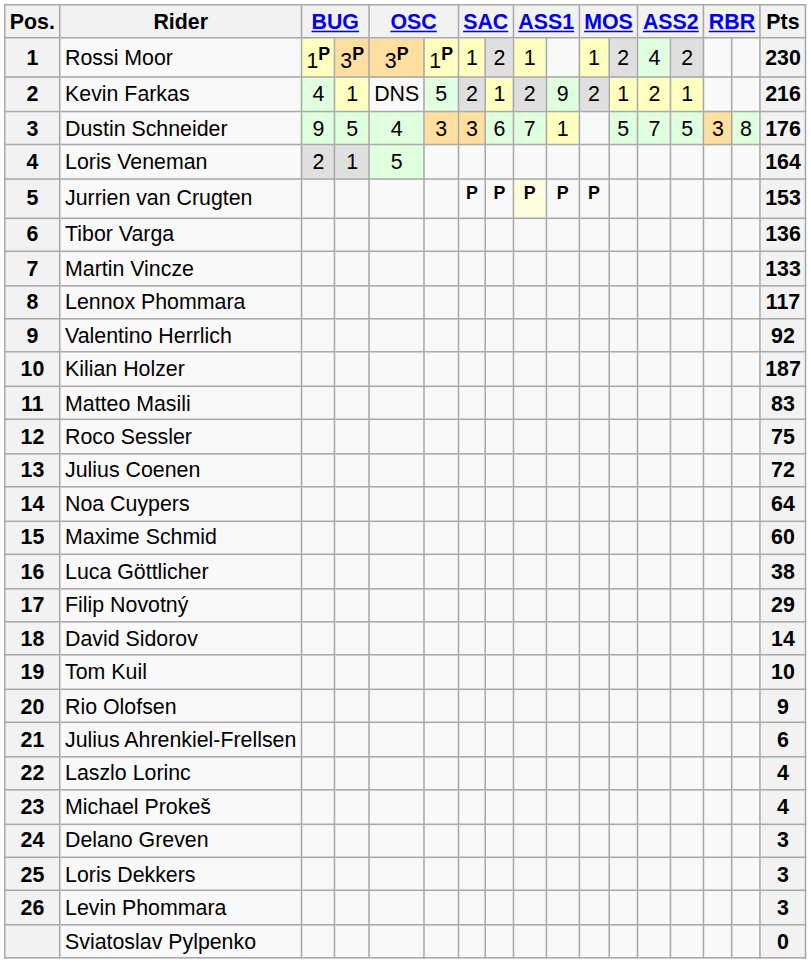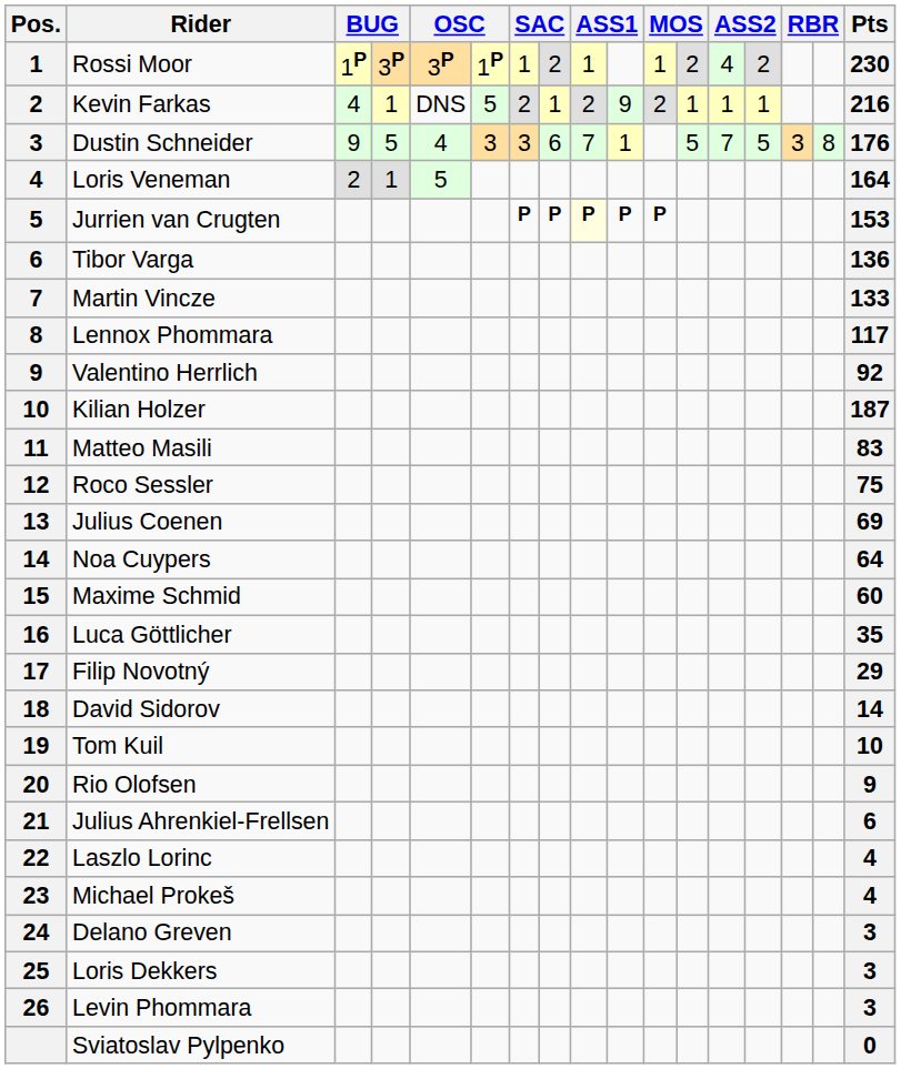 <table class="wikitable" style="font-size:85%; text-align:center;">
 <tr style="vertical-align:top">
 <th style="vertical-align:middle">Pos.</th>
 <th style="vertical-align:middle">Rider</th>
 <th colspan="2"><a href='#'>BUG</a><br></th>
 <th colspan="2"><a href='#'>OSC</a><br></th>
 <th colspan="2"><a href='#'>SAC</a><br></th>
 <th colspan="2"><a href='#'>ASS1</a><br></th>
 <th colspan="2"><a href='#'>MOS</a><br></th>
 <th colspan="2"><a href='#'>ASS2</a><br></th>
 <th colspan="2"><a href='#'>RBR</a><br></th>
 <th style="vertical-align:middle">Pts</th>
 </tr>
 <tr>
 <th>1</th>
 <td align=left> Rossi Moor</td>
 <td style="background:#ffffbf;">1<strong><sup>P</sup></strong></td>
 <td style="background:#ffdf9f;">3<strong><sup>P</sup></strong></td>
 <td style="background:#ffdf9f;">3<strong><sup>P</sup></strong></td>
 <td style="background:#ffffbf;">1<strong><sup>P</sup></strong></td>
 <td style="background:#ffffbf;">1</td>
 <td style="background:#dfdfdf;">2</td>
 <td style="background:#ffffbf;">1</td>
 <td></td>
 <td style="background:#ffffbf;">1</td>
 <td style="background:#dfdfdf;">2</td>
 <td style="background:#dfffdf;">4</td>
 <td style="background:#dfdfdf;">2</td>
 <td></td>
 <td></td>
 <th>230</th>
 </tr>
 <tr>
 <th>2</th>
 <td align=left> Kevin Farkas</td>
 <td style="background:#dfffdf;">4</td>
 <td style="background:#ffffbf;">1</td>
 <td style="background:#;">DNS</td>
 <td style="background:#dfffdf;">5</td>
 <td style="background:#dfdfdf;">2</td>
 <td style="background:#ffffbf;">1</td>
 <td style="background:#dfdfdf;">2</td>
 <td style="background:#dfffdf;">9</td>
 <td style="background:#dfdfdf;">2</td>
 <td style="background:#ffffbf;">1</td>
-<td style="background:#ffffbf;">2</td>
+<td style="background:#ffffbf;">1</td>
 <td style="background:#ffffbf;">1</td>
 <td></td>
 <td></td>
 <th>216</th>
 </tr>
 <tr>
 <th>3</th>
 <td align=left> Dustin Schneider</td>
 <td style="background:#dfffdf;">9</td>
 <td style="background:#dfffdf;">5</td>
 <td style="background:#dfffdf;">4</td>
 <td style="background:#ffdf9f;">3</td>
 <td style="background:#ffdf9f;">3</td>
 <td style="background:#dfffdf;">6</td>
 <td style="background:#dfffdf;">7</td>
 <td style="background:#ffffbf;">1</td>
 <td style="background:#;"></td>
 <td style="background:#dfffdf;">5</td>
 <td style="background:#dfffdf;">7</td>
 <td style="background:#dfffdf;">5</td>
 <td style="background:#ffdf9f;">3</td>
 <td style="background:#dfffdf;">8</td>
 <th>176</th>
 </tr>
 <tr>
 <th>4</th>
 <td align=left> Loris Veneman</td>
 <td style="background:#dfdfdf;">2</td>
 <td style="background:#dfdfdf;">1</td>
 <td style="background:#dfffdf;">5</td>
 <td></td>
 <td></td>
 <td></td>
 <td></td>
 <td></td>
 <td></td>
 <td></td>
 <td></td>
 <td></td>
 <td></td>
 <td></td>
 <th>164</th>
 </tr>
 <tr>
 <th>5</th>
 <td align=left> Jurrien van Crugten</td>
 <td></td>
 <td></td>
 <td></td>
 <td></td>
 <td><strong><sup>P</sup></strong></td>
 <td><strong><sup>P</sup></strong></td>
 <td style="background: lightyellow;"><strong><sup>P</sup></strong></td>
 <td><strong><sup>P</sup></strong></td>
 <td><strong><sup>P</sup></strong></td>
 <td></td>
 <td></td>
 <td></td>
 <td></td>
 <td></td>
 <th>153</th>
 </tr>
 <tr>
 <th>6</th>
 <td align=left> Tibor Varga</td>
 <td></td>
 <td></td>
 <td></td>
 <td></td>
 <td></td>
 <td></td>
 <td></td>
 <td></td>
 <td></td>
 <td></td>
 <td></td>
 <td></td>
 <td></td>
 <td></td>
 <th>136</th>
 </tr>
 <tr>
 <th>7</th>
 <td align=left> Martin Vincze</td>
 <td></td>
 <td></td>
 <td></td>
 <td></td>
 <td></td>
 <td></td>
 <td></td>
 <td></td>
 <td></td>
 <td></td>
 <td></td>
 <td></td>
 <td></td>
 <td></td>
 <th>133</th>
 </tr>
 <tr>
 <th>8</th>
 <td align=left> Lennox Phommara</td>
 <td></td>
 <td></td>
 <td></td>
 <td></td>
 <td></td>
 <td></td>
 <td></td>
 <td></td>
 <td></td>
 <td></td>
 <td></td>
 <td></td>
 <td></td>
 <td></td>
 <th>117</th>
 </tr>
 <tr>
 <th>9</th>
 <td align=left> Valentino Herrlich</td>
 <td></td>
 <td></td>
 <td></td>
 <td></td>
 <td></td>
 <td></td>
 <td></td>
 <td></td>
 <td></td>
 <td></td>
 <td></td>
 <td></td>
 <td></td>
 <td></td>
 <th>92</th>
 </tr>
 <tr>
 <th>10</th>
 <td align=left> Kilian Holzer</td>
 <td></td>
 <td></td>
 <td></td>
 <td></td>
 <td></td>
 <td></td>
 <td></td>
 <td></td>
 <td></td>
 <td></td>
 <td></td>
 <td></td>
 <td></td>
 <td></td>
 <th>187</th>
 </tr>
 <tr>
 <th>11</th>
 <td align=left> Matteo Masili</td>
 <td></td>
 <td></td>
 <td></td>
 <td></td>
 <td></td>
 <td></td>
 <td></td>
 <td></td>
 <td></td>
 <td></td>
 <td></td>
 <td></td>
 <td></td>
 <td></td>
 <th>83</th>
 </tr>
 <tr>
 <th>12</th>
 <td align=left> Roco Sessler</td>
 <td></td>
 <td></td>
 <td></td>
 <td></td>
 <td></td>
 <td></td>
 <td></td>
 <td></td>
 <td></td>
 <td></td>
 <td></td>
 <td></td>
 <td></td>
 <td></td>
 <th>75</th>
 </tr>
 <tr>
 <th>13</th>
 <td align=left> Julius Coenen</td>
 <td></td>
 <td></td>
 <td></td>
 <td></td>
 <td></td>
 <td></td>
 <td></td>
 <td></td>
 <td></td>
 <td></td>
 <td></td>
 <td></td>
 <td></td>
 <td></td>
-<th>72</th>
+<th>69</th>
 </tr>
 <tr>
 <th>14</th>
 <td align=left> Noa Cuypers</td>
 <td></td>
 <td></td>
 <td></td>
 <td></td>
 <td></td>
 <td></td>
 <td></td>
 <td></td>
 <td></td>
 <td></td>
 <td></td>
 <td></td>
 <td></td>
 <td></td>
 <th>64</th>
 </tr>
 <tr>
 <th>15</th>
 <td align=left> Maxime Schmid</td>
 <td></td>
 <td></td>
 <td></td>
 <td></td>
 <td></td>
 <td></td>
 <td></td>
 <td></td>
 <td></td>
 <td></td>
 <td></td>
 <td></td>
 <td></td>
 <td></td>
 <th>60</th>
 </tr>
 <tr>
 <th>16</th>
 <td align=left> Luca Göttlicher</td>
 <td></td>
 <td></td>
 <td></td>
 <td></td>
 <td></td>
 <td></td>
 <td></td>
 <td></td>
 <td></td>
 <td></td>
 <td></td>
 <td></td>
 <td></td>
 <td></td>
-<th>38</th>
+<th>35</th>
 </tr>
 <tr>
 <th>17</th>
 <td align=left> Filip Novotný</td>
 <td></td>
 <td></td>
 <td></td>
 <td></td>
 <td></td>
 <td></td>
 <td></td>
 <td></td>
 <td></td>
 <td></td>
 <td></td>
 <td></td>
 <td></td>
 <td></td>
 <th>29</th>
 </tr>
 <tr>
 <th>18</th>
 <td align=left> David Sidorov</td>
 <td></td>
 <td></td>
 <td></td>
 <td></td>
 <td></td>
 <td></td>
 <td></td>
 <td></td>
 <td></td>
 <td></td>
 <td></td>
 <td></td>
 <td></td>
 <td></td>
 <th>14</th>
 </tr>
 <tr>
 <th>19</th>
 <td align=left> Tom Kuil</td>
 <td></td>
 <td></td>
 <td></td>
 <td></td>
 <td></td>
 <td></td>
 <td></td>
 <td></td>
 <td></td>
 <td></td>
 <td></td>
 <td></td>
 <td></td>
 <td></td>
 <th>10</th>
 </tr>
 <tr>
 <th>20</th>
 <td align=left> Rio Olofsen</td>
 <td></td>
 <td></td>
 <td></td>
 <td></td>
 <td></td>
 <td></td>
 <td></td>
 <td></td>
 <td></td>
 <td></td>
 <td></td>
 <td></td>
 <td></td>
 <td></td>
 <th>9</th>
 </tr>
 <tr>
 <th>21</th>
 <td align=left> Julius Ahrenkiel-Frellsen</td>
 <td></td>
 <td></td>
 <td></td>
 <td></td>
 <td></td>
 <td></td>
 <td></td>
 <td></td>
 <td></td>
 <td></td>
 <td></td>
 <td></td>
 <td></td>
 <td></td>
 <th>6</th>
 </tr>
 <tr>
 <th>22</th>
 <td align=left> Laszlo Lorinc</td>
 <td></td>
 <td></td>
 <td></td>
 <td></td>
 <td></td>
 <td></td>
 <td></td>
 <td></td>
 <td></td>
 <td></td>
 <td></td>
 <td></td>
 <td></td>
 <td></td>
 <th>4</th>
 </tr>
 <tr>
 <th>23</th>
 <td align=left> Michael Prokeš</td>
 <td></td>
 <td></td>
 <td></td>
 <td></td>
 <td></td>
 <td></td>
 <td></td>
 <td></td>
 <td></td>
 <td></td>
 <td></td>
 <td></td>
 <td></td>
 <td></td>
 <th>4</th>
 </tr>
 <tr>
 <th>24</th>
 <td align=left> Delano Greven</td>
 <td></td>
 <td></td>
 <td></td>
 <td></td>
 <td></td>
 <td></td>
 <td></td>
 <td></td>
 <td></td>
 <td></td>
 <td></td>
 <td></td>
 <td></td>
 <td></td>
 <th>3</th>
 </tr>
 <tr>
 <th>25</th>
 <td align=left> Loris Dekkers</td>
 <td></td>
 <td></td>
 <td></td>
 <td></td>
 <td></td>
 <td></td>
 <td></td>
 <td></td>
 <td></td>
 <td></td>
 <td></td>
 <td></td>
 <td></td>
 <td></td>
 <th>3</th>
 </tr>
 <tr>
 <th>26</th>
 <td align=left> Levin Phommara</td>
 <td></td>
 <td></td>
 <td></td>
 <td></td>
 <td></td>
 <td></td>
 <td></td>
 <td></td>
 <td></td>
 <td></td>
 <td></td>
 <td></td>
 <td></td>
 <td></td>
 <th>3</th>
 </tr>
 <tr>
 <th></th>
 <td align=left> Sviatoslav Pylpenko</td>
 <td></td>
 <td></td>
 <td></td>
 <td></td>
 <td></td>
 <td></td>
 <td></td>
 <td></td>
 <td></td>
 <td></td>
 <td></td>
 <td></td>
 <td></td>
 <td></td>
 <th>0</th>
 </tr>
 </table>
